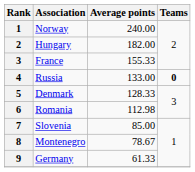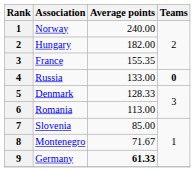 <table class="wikitable">
 <tr>
 <th>Rank</th>
 <th>Association</th>
 <th>Average points</th>
 <th>Teams</th>
 </tr>
 <tr>
 <th>1</th>
 <td> <a href='#'>Norway</a></td>
 <td align=right>240.00</td>
 <td align=center rowspan=3>2</td>
 </tr>
 <tr>
 <th>2</th>
 <td> <a href='#'>Hungary</a></td>
 <td align=right>182.00</td>
 </tr>
 <tr>
 <th>3</th>
 <td> <a href='#'>France</a></td>
-<td align=right>155.33</td>
+<td align=right>155.35</td>
 </tr>
 <tr>
 <th>4</th>
 <td> <a href='#'>Russia</a></td>
 <td align=right>133.00</td>
 <td align=center><strong>0</strong></td>
 </tr>
 <tr>
 <th>5</th>
 <td> <a href='#'>Denmark</a></td>
 <td align=right>128.33</td>
 <td align=center rowspan=2>3</td>
 </tr>
 <tr>
 <th>6</th>
 <td> <a href='#'>Romania</a></td>
-<td align="right">112.98</td>
+<td align="right">113.00</td>
 </tr>
 <tr>
 <th>7</th>
 <td> <a href='#'>Slovenia</a></td>
 <td align="right">85.00</td>
 <td rowspan="3" align="center">1</td>
 </tr>
 <tr>
 <th>8</th>
 <td> <a href='#'>Montenegro</a></td>
-<td align="right">78.67</td>
+<td align="right">71.67</td>
 </tr>
 <tr>
 <th>9</th>
 <td> <a href='#'>Germany</a></td>
-<td align="right">61.33</td>
+<td align="right"><strong>61.33</strong></td>
 </tr>
 <tr>
 </tr>
 </table>
